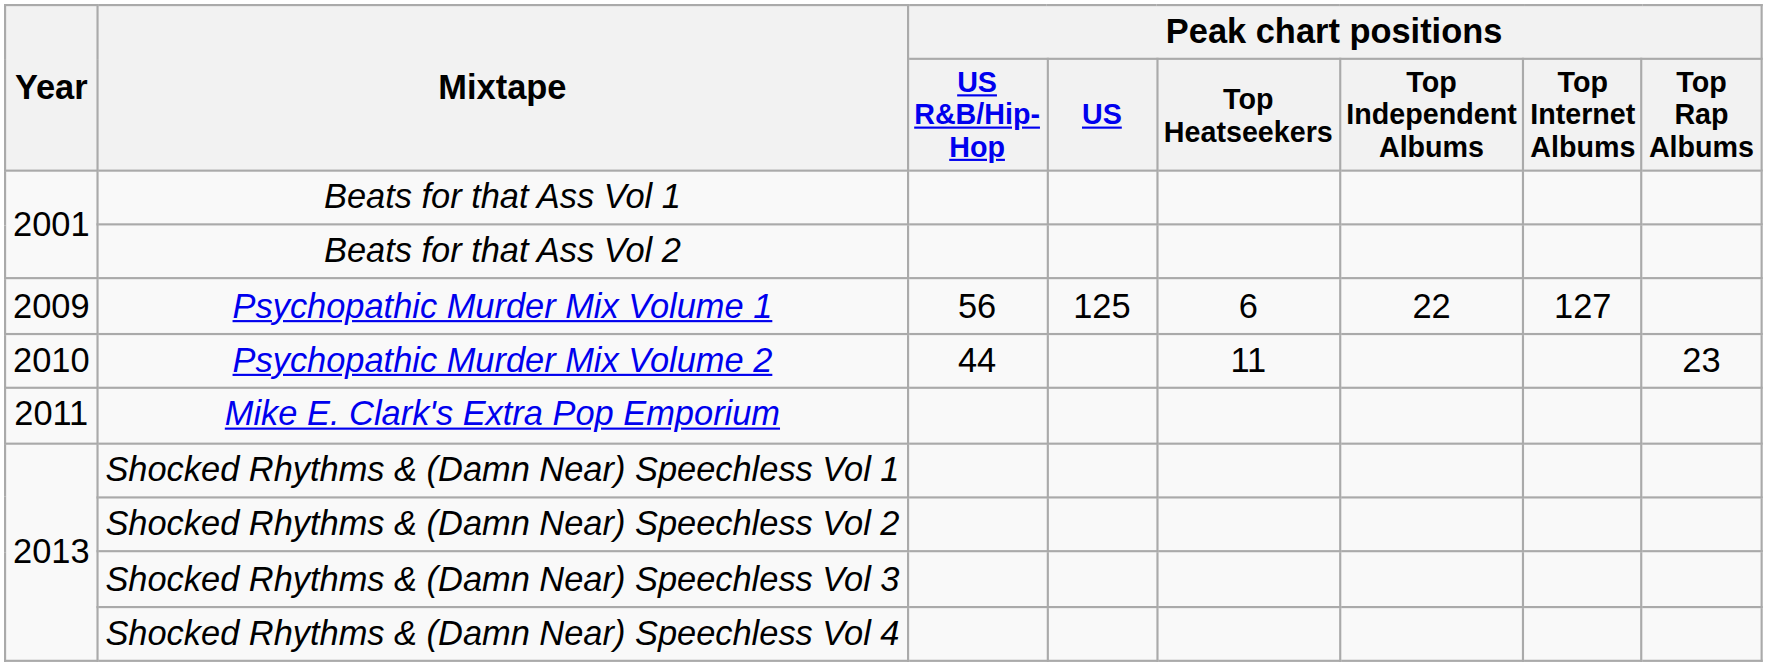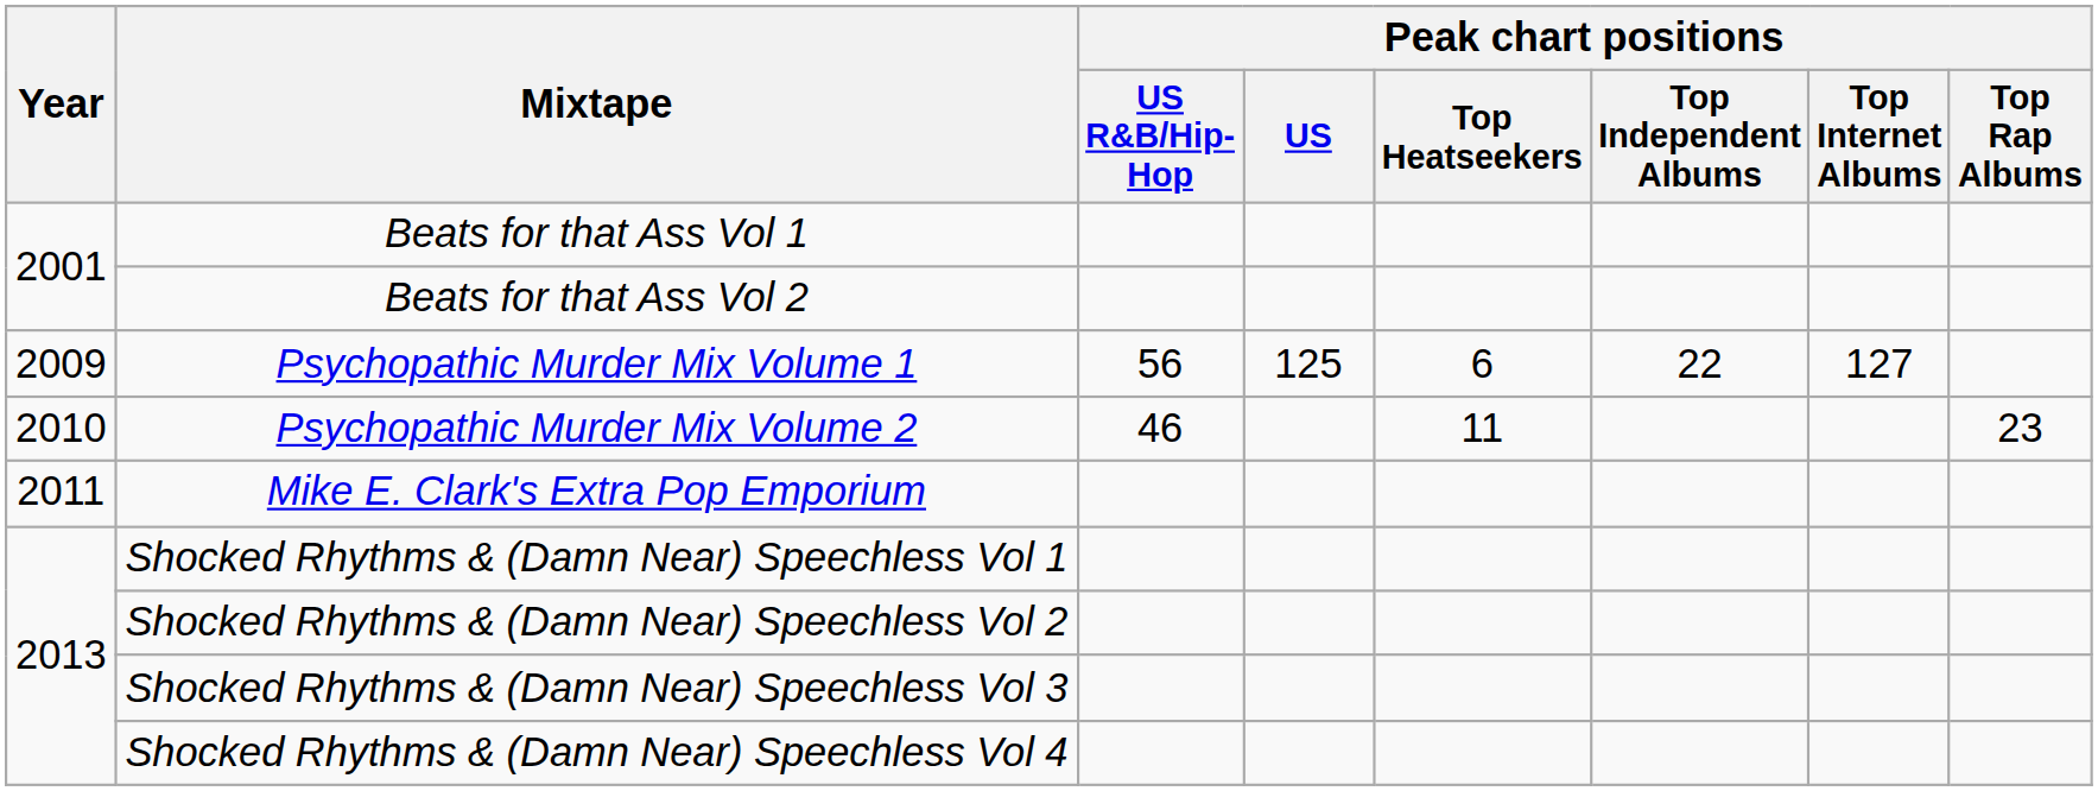 <table class="wikitable" style="text-align:center;">
 <tr>
 <th rowspan="2">Year</th>
 <th rowspan="2">Mixtape</th>
 <th colspan="6">Peak chart positions</th>
 </tr>
 <tr style="font-size:smaller;">
 <th width="45"><a href='#'>US R&B/Hip-Hop</a></th>
 <th width="45"><a href='#'>US</a></th>
 <th width="45">Top Heatseekers</th>
 <th width="45">Top Independent Albums</th>
 <th width="45">Top Internet Albums</th>
 <th width="45">Top Rap Albums</th>
 </tr>
 <tr>
 <td align="center" rowspan="2">2001</td>
 <td><em>Beats for that Ass Vol 1</em></td>
 <td></td>
 <td></td>
 <td></td>
 <td></td>
 <td></td>
 <td></td>
 </tr>
 <tr>
 <td><em>Beats for that Ass Vol 2</em></td>
 <td></td>
 <td></td>
 <td></td>
 <td></td>
 <td></td>
 <td></td>
 </tr>
 <tr>
 <td>2009</td>
 <td><em><a href='#'>Psychopathic Murder Mix Volume 1</a></em></td>
 <td>56 </td>
 <td>125</td>
 <td>6</td>
 <td>22</td>
 <td>127</td>
 <td></td>
 </tr>
 <tr>
 <td>2010</td>
 <td><em><a href='#'>Psychopathic Murder Mix Volume 2</a></em></td>
-<td>44</td>
+<td>46</td>
 <td></td>
 <td>11</td>
 <td></td>
 <td></td>
 <td>23</td>
 </tr>
 <tr>
 <td>2011</td>
 <td><em><a href='#'>Mike E. Clark's Extra Pop Emporium</a></em></td>
 <td></td>
 <td></td>
 <td></td>
 <td></td>
 <td></td>
 <td></td>
 </tr>
 <tr>
 <td rowspan="4">2013</td>
 <td><em>Shocked Rhythms & (Damn Near) Speechless Vol 1</em></td>
 <td></td>
 <td></td>
 <td></td>
 <td></td>
 <td></td>
 <td></td>
 </tr>
 <tr>
 <td><em>Shocked Rhythms & (Damn Near) Speechless Vol 2</em></td>
 <td></td>
 <td></td>
 <td></td>
 <td></td>
 <td></td>
 <td></td>
 </tr>
 <tr>
 <td><em>Shocked Rhythms & (Damn Near) Speechless Vol 3</em></td>
 <td></td>
 <td></td>
 <td></td>
 <td></td>
 <td></td>
 <td></td>
 </tr>
 <tr>
 <td><em>Shocked Rhythms & (Damn Near) Speechless Vol 4</em></td>
 <td></td>
 <td></td>
 <td></td>
 <td></td>
 <td></td>
 <td></td>
 </tr>
 </table>
